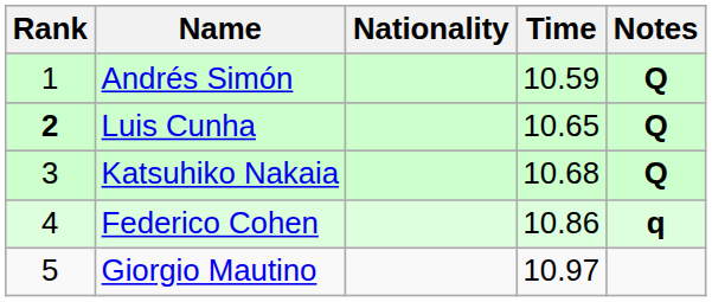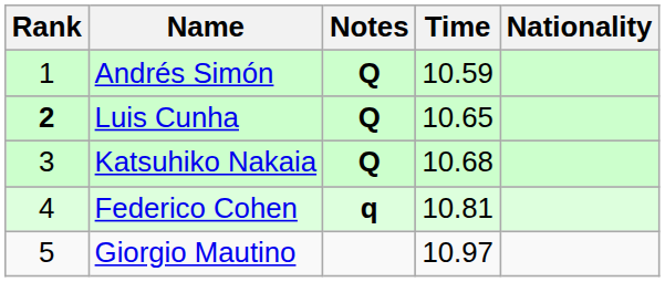 <table class="wikitable sortable" style="text-align:center">
 <tr>
 <th>Rank</th>
 <th>Name</th>
+<th>Notes</th>
+<th>Time</th>
 <th>Nationality</th>
-<th>Time</th>
-<th>Notes</th>
 </tr>
 <tr bgcolor=ccffcc>
 <td align=center>1</td>
 <td align=left><a href='#'>Andrés Simón</a></td>
+<td><strong>Q</strong></td>
+<td>10.59</td>
 <td align=left></td>
-<td>10.59</td>
-<td><strong>Q</strong></td>
 </tr>
 <tr bgcolor=ccffcc>
 <td align=center><strong>2</strong></td>
 <td align=left><a href='#'>Luis Cunha</a></td>
+<td><strong>Q</strong></td>
+<td>10.65</td>
 <td align=left></td>
-<td>10.65</td>
-<td><strong>Q</strong></td>
 </tr>
 <tr bgcolor=ccffcc>
 <td align=center>3</td>
 <td align=left><a href='#'>Katsuhiko Nakaia</a></td>
+<td><strong>Q</strong></td>
+<td>10.68</td>
 <td align=left></td>
-<td>10.68</td>
-<td><strong>Q</strong></td>
 </tr>
 <tr bgcolor=ddffdd>
 <td align=center>4</td>
 <td align=left><a href='#'>Federico Cohen</a></td>
+<td><strong>q</strong></td>
+<td>10.81</td>
 <td align=left></td>
-<td>10.86</td>
-<td><strong>q</strong></td>
 </tr>
 <tr>
 <td align=center>5</td>
 <td align=left><a href='#'>Giorgio Mautino</a></td>
+<td></td>
+<td>10.97</td>
 <td align=left></td>
-<td>10.97</td>
-<td></td>
 </tr>
 </table>
